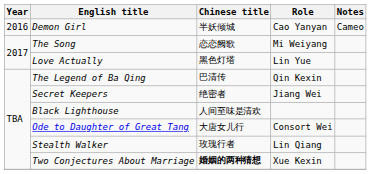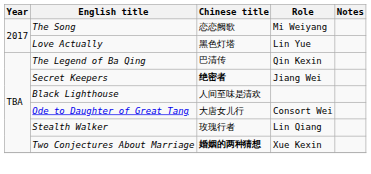 <table class="wikitable">
 <tr>
 <th>Year</th>
 <th>English title</th>
 <th>Chinese title</th>
 <th>Role</th>
 <th>Notes</th>
-</tr>
-<tr>
-<td>2016</td>
-<td><em>Demon Girl</em></td>
-<td>半妖倾城</td>
-<td>Cao Yanyan</td>
-<td>Cameo</td>
 </tr>
 <tr>
 <td rowspan=2>2017</td>
 <td><em>The Song</em></td>
 <td>恋恋阙歌</td>
 <td>Mi Weiyang</td>
 <td></td>
 </tr>
 <tr>
 <td><em>Love Actually</em></td>
 <td>黑色灯塔</td>
 <td>Lin Yue</td>
 <td></td>
 </tr>
 <tr>
 <td rowspan=6>TBA</td>
 <td><em>The Legend of Ba Qing</em></td>
 <td>巴清传</td>
 <td>Qin Kexin</td>
 <td></td>
 </tr>
 <tr>
 <td><em>Secret Keepers </em></td>
-<td>绝密者</td>
+<td><strong>绝密者</strong></td>
 <td>Jiang Wei</td>
 <td></td>
 </tr>
 <tr>
 <td><em>Black Lighthouse</em></td>
 <td>人间至味是清欢</td>
 <td></td>
 <td></td>
 </tr>
 <tr>
 <td><em><a href='#'>Ode to Daughter of Great Tang</a></em></td>
 <td>大唐女儿行</td>
 <td>Consort Wei</td>
 <td></td>
 </tr>
 <tr>
 <td><em>Stealth Walker</em></td>
 <td>玫瑰行者</td>
 <td>Lin Qiang</td>
 <td></td>
 </tr>
 <tr>
 <td><em>Two Conjectures About Marriage</em></td>
 <td><strong>婚姻的两种猜想</strong></td>
 <td>Xue Kexin</td>
 <td></td>
 </tr>
 <tr>
 </tr>
 </table>
